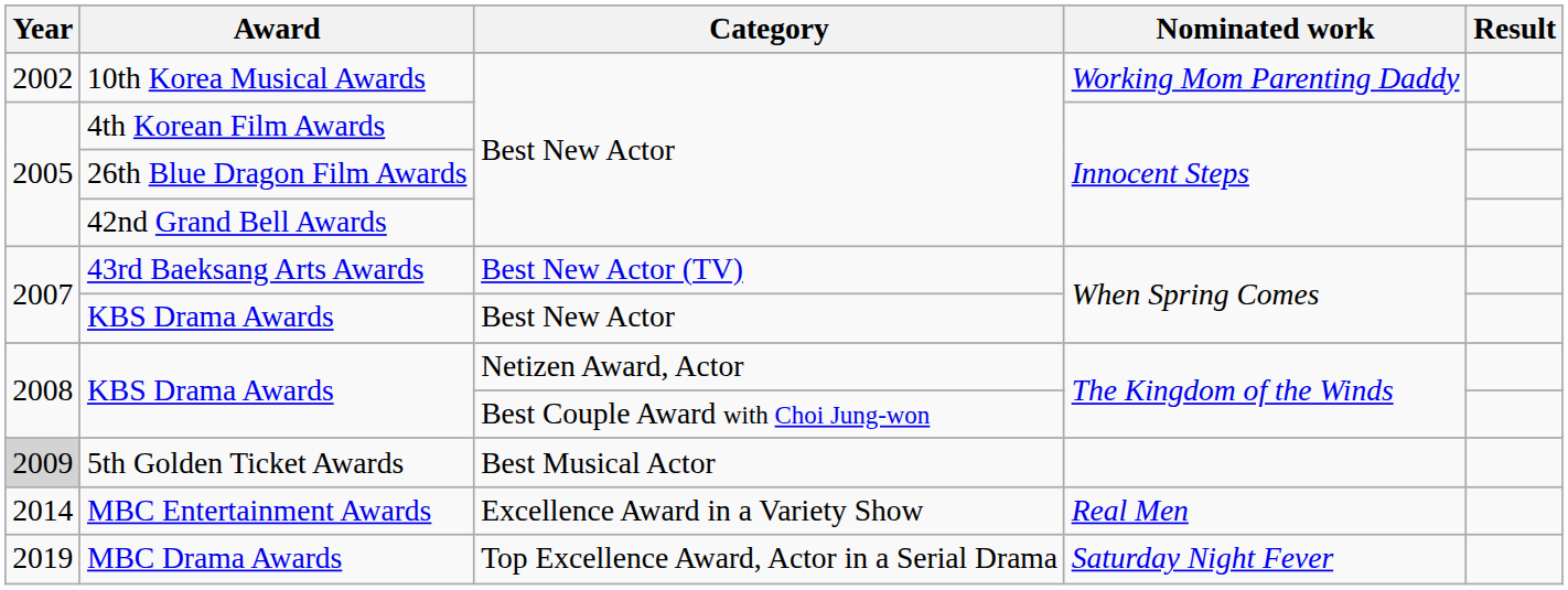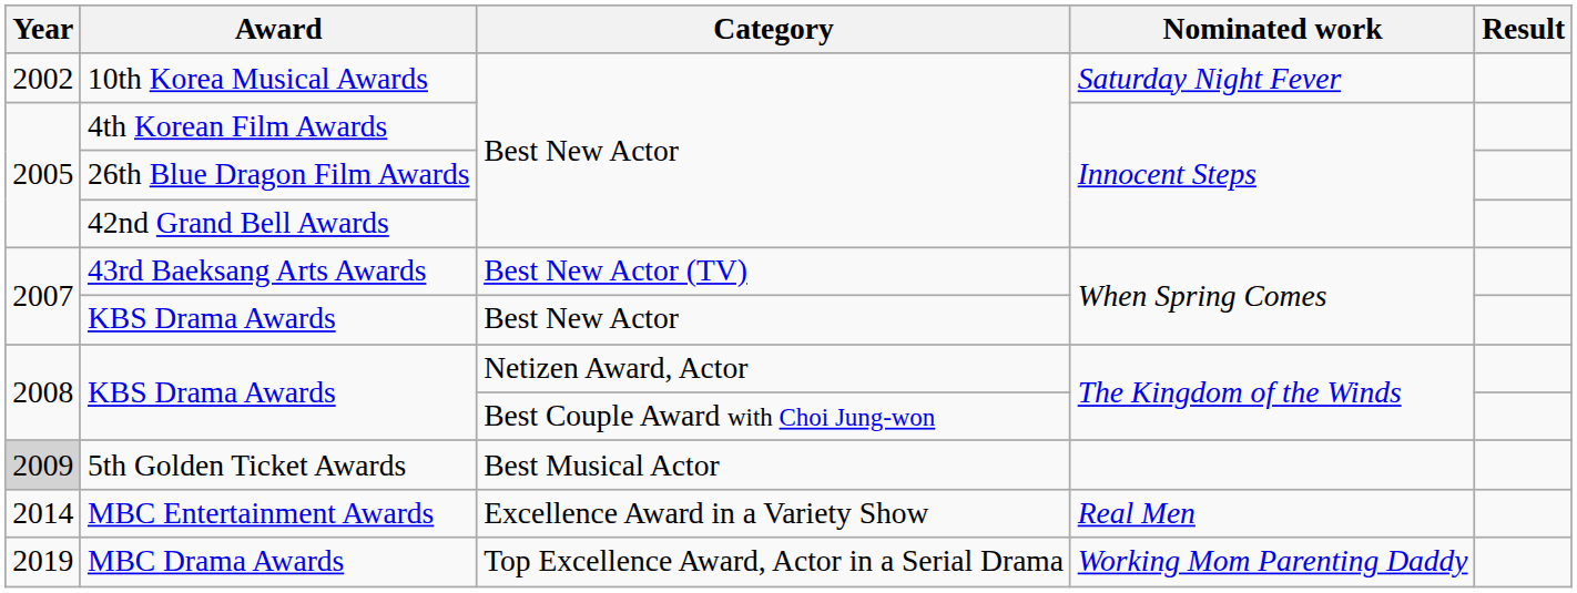 <table class="wikitable">
 <tr>
 <th>Year</th>
 <th>Award</th>
 <th>Category</th>
 <th>Nominated work</th>
 <th>Result</th>
 </tr>
 <tr>
 <td>2002</td>
 <td>10th <a href='#'>Korea Musical Awards</a></td>
 <td rowspan=4>Best New Actor</td>
-<td><em><a href='#'>Working Mom Parenting Daddy</a></em></td>
+<td><em><a href='#'>Saturday Night Fever</a></em></td>
 <td></td>
 </tr>
 <tr>
 <td rowspan=3>2005</td>
 <td>4th <a href='#'>Korean Film Awards</a></td>
 <td rowspan=3><em><a href='#'>Innocent Steps</a></em></td>
 <td></td>
 </tr>
 <tr>
 <td>26th <a href='#'>Blue Dragon Film Awards</a></td>
 <td></td>
 </tr>
 <tr>
 <td>42nd <a href='#'>Grand Bell Awards</a></td>
 <td></td>
 </tr>
 <tr>
 <td rowspan=2>2007</td>
 <td><a href='#'>43rd Baeksang Arts Awards</a></td>
 <td><a href='#'>Best New Actor (TV)</a></td>
 <td rowspan=2><em>When Spring Comes</em></td>
 <td></td>
 </tr>
 <tr>
 <td><a href='#'>KBS Drama Awards</a></td>
 <td>Best New Actor</td>
 <td></td>
 </tr>
 <tr>
 <td rowspan=2>2008</td>
 <td rowspan=2><a href='#'>KBS Drama Awards</a></td>
 <td>Netizen Award, Actor</td>
 <td rowspan=2><em><a href='#'>The Kingdom of the Winds</a></em></td>
 <td></td>
 </tr>
 <tr>
 <td>Best Couple Award <small>with <a href='#'>Choi Jung-won</a></small></td>
 <td></td>
 </tr>
 <tr>
 <td style="background: lightgrey;">2009</td>
 <td>5th Golden Ticket Awards</td>
 <td>Best Musical Actor</td>
 <td></td>
 <td></td>
 </tr>
 <tr>
 <td>2014</td>
 <td><a href='#'>MBC Entertainment Awards</a></td>
 <td>Excellence Award in a Variety Show</td>
 <td><em><a href='#'>Real Men</a></em></td>
 <td></td>
 </tr>
 <tr>
 <td>2019</td>
 <td><a href='#'>MBC Drama Awards</a></td>
 <td>Top Excellence Award, Actor in a Serial Drama</td>
-<td><em><a href='#'>Saturday Night Fever</a></em></td>
+<td><em><a href='#'>Working Mom Parenting Daddy</a></em></td>
 <td></td>
 </tr>
 </table>
